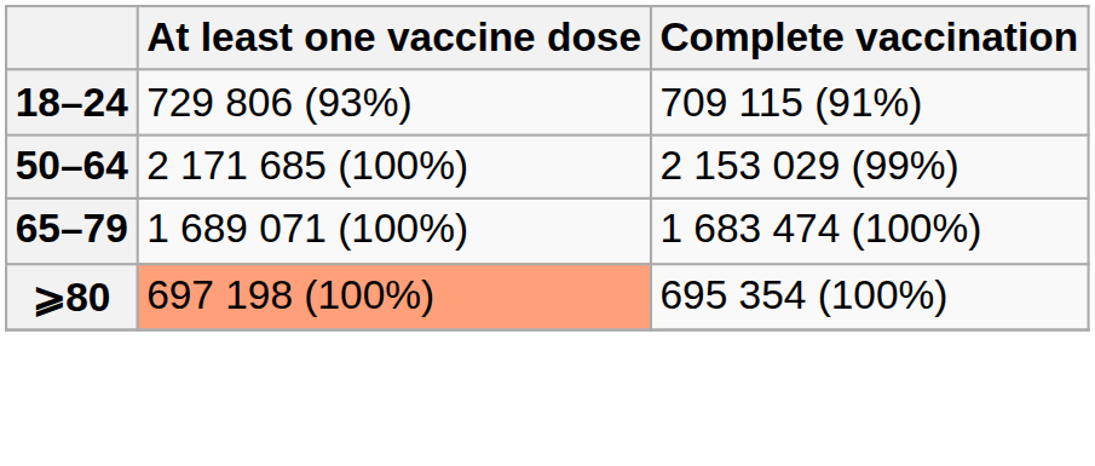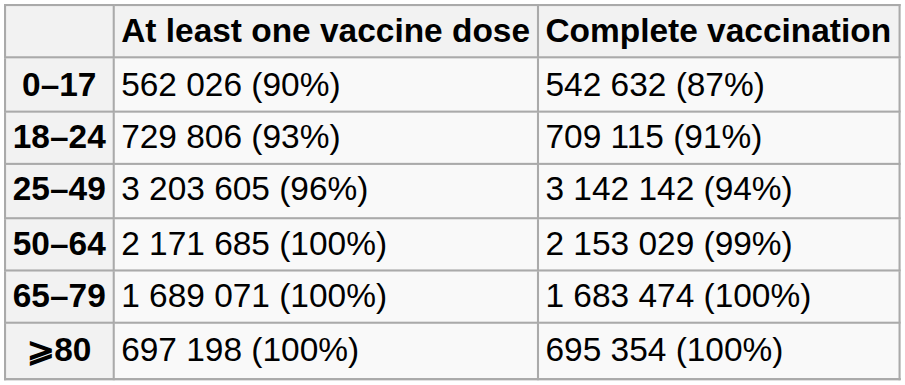 <table class="wikitable">
 <tr>
 <th scope="col"></th>
 <th scope="col">At least one vaccine dose</th>
 <th scope="col">Complete vaccination</th>
 </tr>
 <tr>
+<th scope="row">0–17</th>
+<td>562 026 (90%)</td>
+<td>542 632 (87%)</td>
+</tr>
+<tr>
 <th scope="row">18–24</th>
 <td>729 806 (93%)</td>
 <td>709 115 (91%)</td>
+</tr>
+<tr>
+<th scope="row">25–49</th>
+<td>3 203 605 (96%)</td>
+<td>3 142 142 (94%)</td>
 </tr>
 <tr>
 <th scope="row">50–64</th>
 <td>2 171 685 (100%)</td>
 <td>2 153 029 (99%)</td>
 </tr>
 <tr>
 <th scope="row">65–79</th>
 <td>1 689 071 (100%)</td>
 <td>1 683 474 (100%)</td>
 </tr>
 <tr>
 <th scope="row">⩾80</th>
-<td style="background: lightsalmon;">697 198 (100%)</td>
+<td>697 198 (100%)</td>
 <td>695 354 (100%)</td>
 </tr>
 <tr>
 </tr>
 </table>
